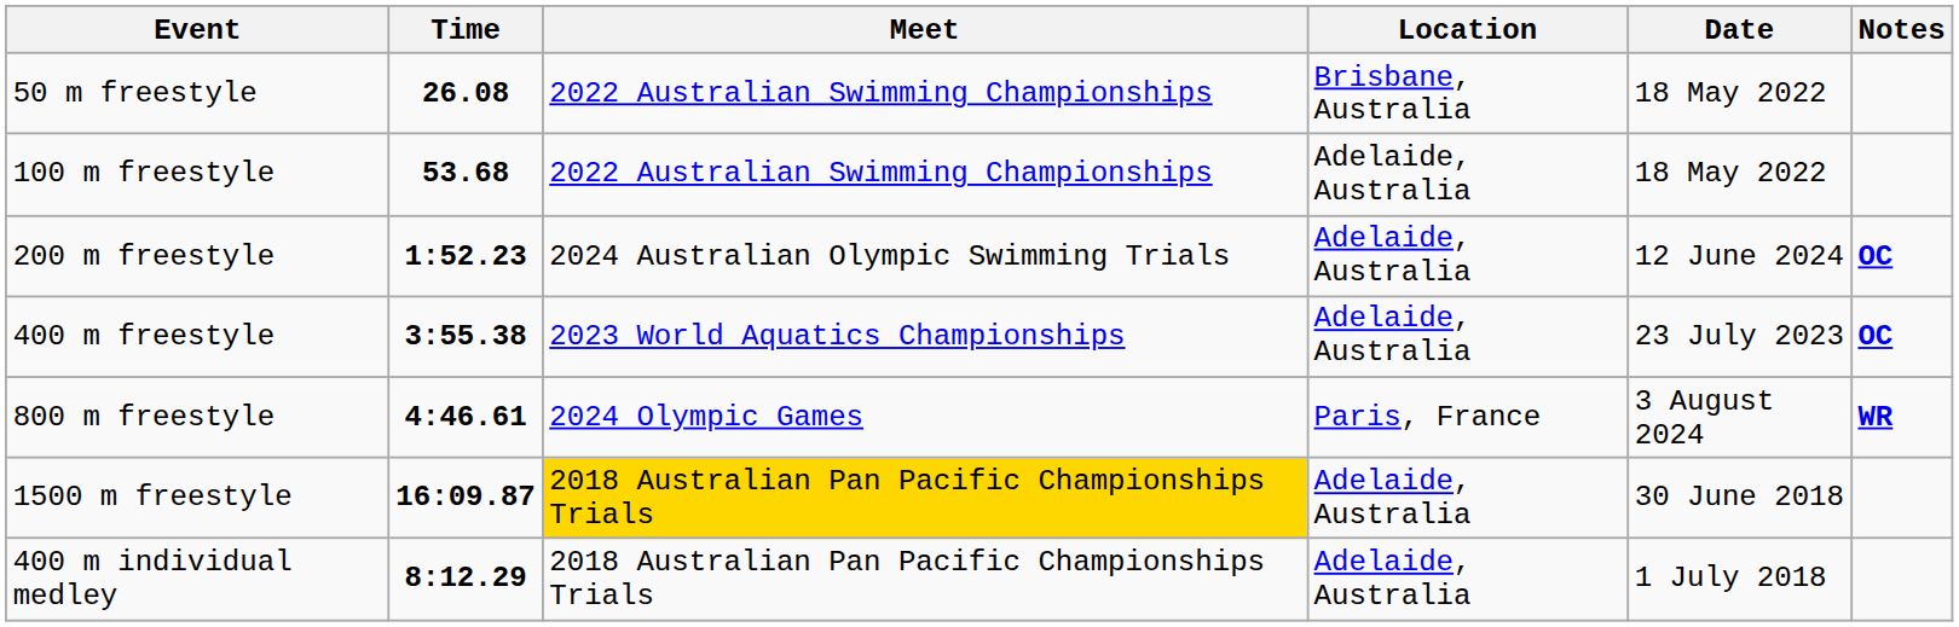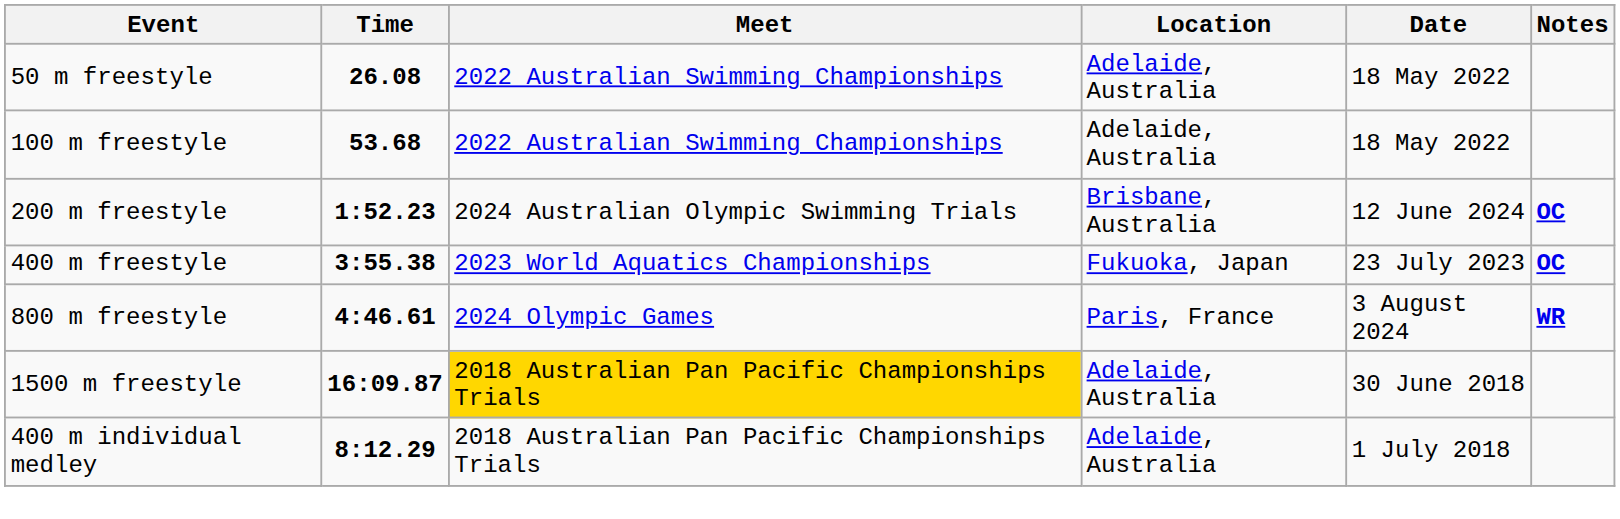 <table class="wikitable">
 <tr>
 <th>Event</th>
 <th>Time</th>
 <th>Meet</th>
 <th>Location</th>
 <th>Date</th>
 <th>Notes</th>
 </tr>
 <tr>
 <td>50 m freestyle</td>
 <td style="text-align:center;"><strong>26.08</strong></td>
 <td><a href='#'>2022 Australian Swimming Championships</a></td>
-<td><a href='#'>Brisbane</a>, Australia</td>
+<td><a href='#'>Adelaide</a>, Australia</td>
 <td>18 May 2022</td>
 <td></td>
 </tr>
 <tr>
 <td>100 m freestyle</td>
 <td style="text-align:center;"><strong>53.68</strong></td>
 <td><a href='#'>2022 Australian Swimming Championships</a></td>
 <td>Adelaide, Australia</td>
 <td>18 May 2022</td>
 <td></td>
 </tr>
 <tr>
 <td>200 m freestyle</td>
 <td style="text-align:center;"><strong>1:52.23</strong></td>
 <td>2024 Australian Olympic Swimming Trials</td>
-<td><a href='#'>Adelaide</a>, Australia</td>
+<td><a href='#'>Brisbane</a>, Australia</td>
 <td>12 June 2024</td>
 <td><strong><a href='#'>OC</a></strong></td>
 </tr>
 <tr>
 <td>400 m freestyle</td>
 <td style="text-align:center;"><strong>3:55.38</strong></td>
 <td><a href='#'>2023 World Aquatics Championships</a></td>
-<td><a href='#'>Adelaide</a>, Australia</td>
+<td><a href='#'>Fukuoka</a>, Japan</td>
 <td>23 July 2023</td>
 <td><strong><a href='#'>OC</a></strong></td>
 </tr>
 <tr>
 <td>800 m freestyle</td>
 <td style="text-align:center;"><strong>4:46.61</strong></td>
 <td><a href='#'>2024 Olympic Games</a></td>
 <td><a href='#'>Paris</a>, France</td>
 <td>3 August 2024</td>
 <td><strong><a href='#'>WR</a></strong></td>
 </tr>
 <tr>
 <td>1500 m freestyle</td>
 <td style="text-align:center;"><strong>16:09.87</strong></td>
 <td style="background: gold;">2018 Australian Pan Pacific Championships Trials</td>
 <td><a href='#'>Adelaide</a>, Australia</td>
 <td>30 June 2018</td>
 <td></td>
 </tr>
 <tr>
 <td>400 m individual medley</td>
 <td style="text-align:center;"><strong>8:12.29</strong></td>
 <td>2018 Australian Pan Pacific Championships Trials</td>
 <td><a href='#'>Adelaide</a>, Australia</td>
 <td>1 July 2018</td>
 <td></td>
 </tr>
 </table>
